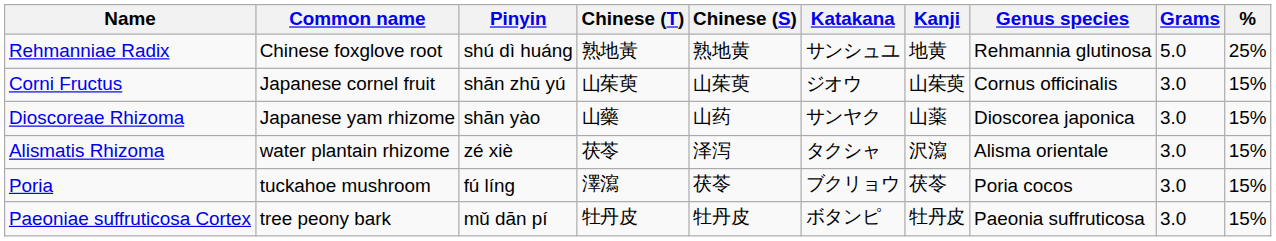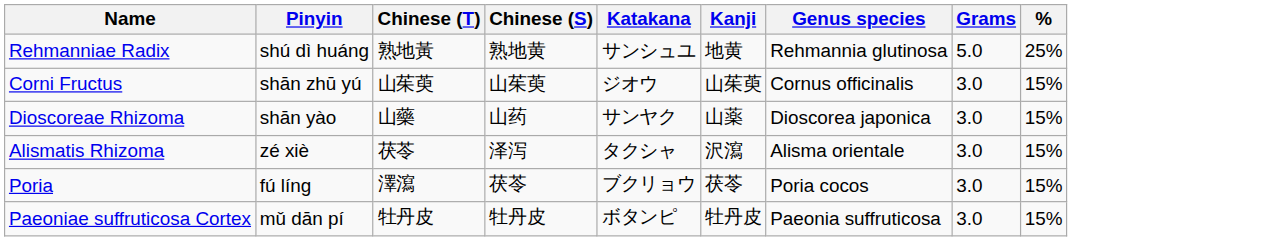 <table class="wikitable">
 <tr>
 <th>Name</th>
-<th><a href='#'>Common name</a></th>
 <th><a href='#'>Pinyin</a></th>
 <th>Chinese (<a href='#'>T</a>)</th>
 <th>Chinese (<a href='#'>S</a>)</th>
 <th><a href='#'>Katakana</a></th>
 <th><a href='#'>Kanji</a></th>
 <th><a href='#'>Genus species</a></th>
 <th><a href='#'>Grams</a></th>
 <th>%</th>
 </tr>
 <tr>
 <td><a href='#'>Rehmanniae Radix</a></td>
-<td>Chinese foxglove root</td>
 <td>shú dì huáng</td>
 <td>熟地黃</td>
 <td>熟地黄</td>
 <td>サンシュユ</td>
 <td>地黄</td>
 <td>Rehmannia glutinosa</td>
 <td>5.0</td>
 <td>25%</td>
 </tr>
 <tr>
 <td><a href='#'>Corni Fructus</a></td>
-<td>Japanese cornel fruit</td>
 <td>shān zhū yú</td>
 <td>山茱萸</td>
 <td>山茱萸</td>
 <td>ジオウ</td>
 <td>山茱萸</td>
 <td>Cornus officinalis</td>
 <td>3.0</td>
 <td>15%</td>
 </tr>
 <tr>
 <td><a href='#'>Dioscoreae Rhizoma</a></td>
-<td>Japanese yam rhizome</td>
 <td>shān yào</td>
 <td>山藥</td>
 <td>山药</td>
 <td>サンヤク</td>
 <td>山薬</td>
 <td>Dioscorea japonica</td>
 <td>3.0</td>
 <td>15%</td>
 </tr>
 <tr>
 <td><a href='#'>Alismatis Rhizoma</a></td>
-<td>water plantain rhizome</td>
 <td>zé xiè</td>
 <td>茯苓</td>
 <td>泽泻</td>
 <td>タクシャ</td>
 <td>沢瀉</td>
 <td>Alisma orientale</td>
 <td>3.0</td>
 <td>15%</td>
 </tr>
 <tr>
 <td><a href='#'>Poria</a></td>
-<td>tuckahoe mushroom</td>
 <td>fú líng</td>
 <td>澤瀉</td>
 <td>茯苓</td>
 <td>ブクリョウ</td>
 <td>茯苓</td>
 <td>Poria cocos</td>
 <td>3.0</td>
 <td>15%</td>
 </tr>
 <tr>
 <td><a href='#'>Paeoniae suffruticosa Cortex</a></td>
-<td>tree peony bark</td>
 <td>mǔ dān pí</td>
 <td>牡丹皮</td>
 <td>牡丹皮</td>
 <td>ボタンピ</td>
 <td>牡丹皮</td>
 <td>Paeonia suffruticosa</td>
 <td>3.0</td>
 <td>15%</td>
 </tr>
 </table>
